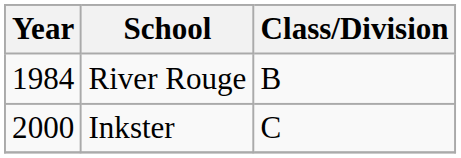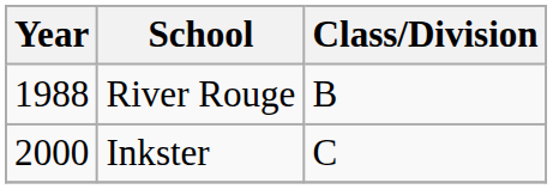 <table class="wikitable">
 <tr>
 <th>Year</th>
 <th>School</th>
 <th>Class/Division</th>
 </tr>
 <tr>
-<td>1984</td>
+<td>1988</td>
 <td>River Rouge</td>
 <td>B</td>
 </tr>
 <tr>
 <td>2000</td>
 <td>Inkster</td>
 <td>C</td>
 </tr>
 <tr>
 </tr>
 </table>
